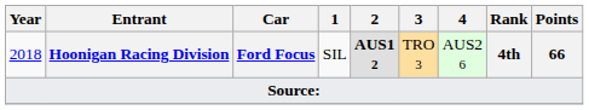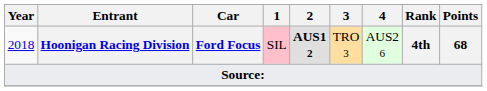 <table class="wikitable" style="text-align:center; font-size:85%;">
 <tr>
 <th>Year</th>
 <th>Entrant</th>
 <th>Car</th>
 <th>1</th>
 <th>2</th>
 <th>3</th>
 <th>4</th>
 <th>Rank</th>
 <th>Points</th>
 </tr>
 <tr>
 <td><a href='#'>2018</a></td>
 <th nowrap><a href='#'>Hoonigan Racing Division</a></th>
 <th nowrap><a href='#'>Ford Focus</a></th>
-<td>SIL</td>
+<td style="background: pink;">SIL</td>
 <td style="background:#DFDFDF;"><strong>AUS1<br><small>2</small></strong></td>
 <td style="background:#FFDF9F;">TRO<br><small>3</small></td>
 <td style="background:#DFFFDF;">AUS2<br><small>6</small></td>
 <th>4th</th>
-<th>66</th>
+<th>68</th>
 </tr>
 <tr>
 <td colspan="10" style="background-color:#EAECF0;text-align:center"><strong>Source:</strong></td>
 </tr>
 <tr>
 </tr>
 </table>
